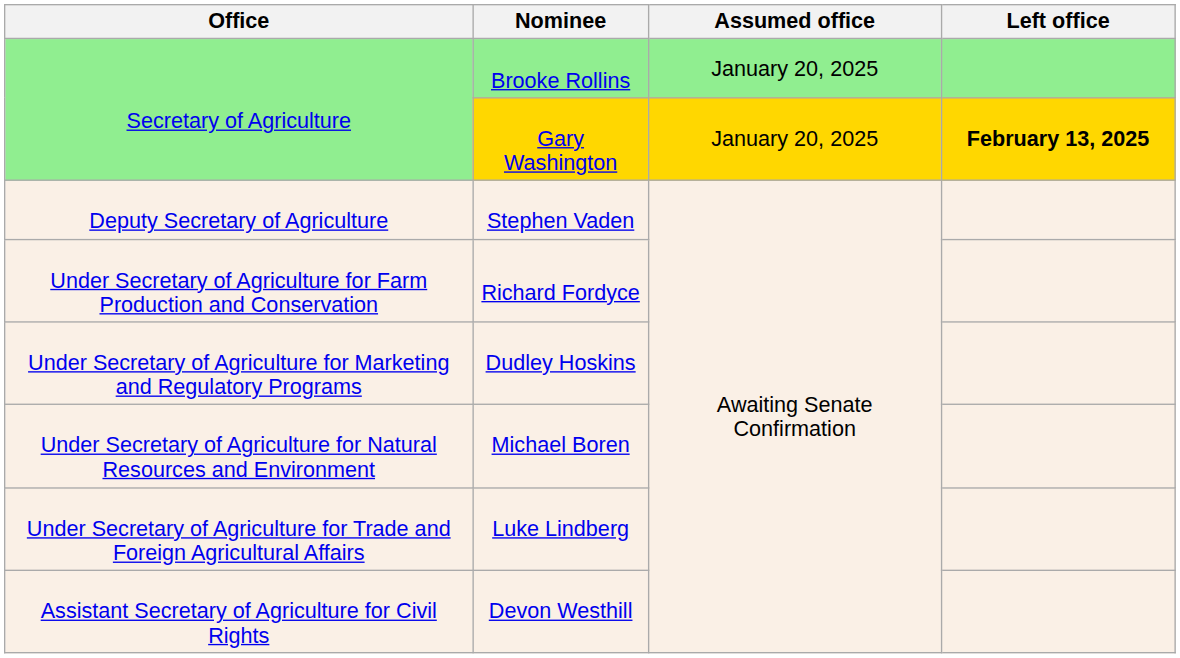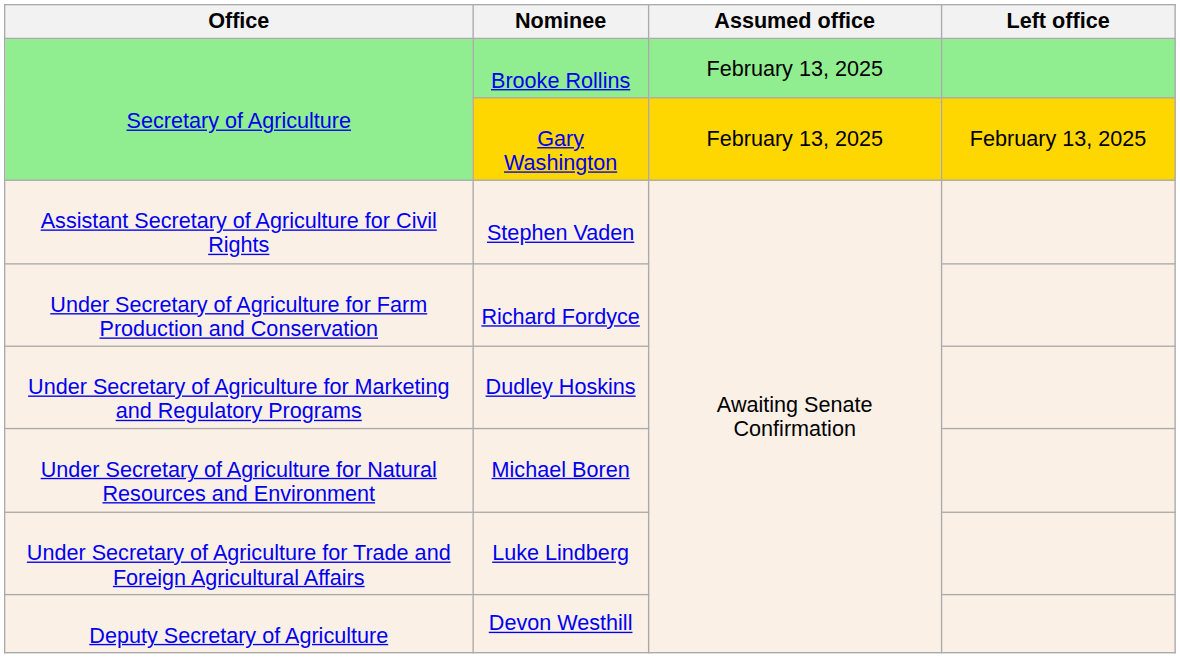 <table class="wikitable sortable" style="text-align:center">
 <tr>
 <th style="width:40%;">Office</th>
 <th style="width:15%;">Nominee</th>
 <th style="width:25%;" data-sort- type="date">Assumed office</th>
 <th style="width:20%;" data-sort- type="date">Left office</th>
 </tr>
 <tr style="background:lightgreen">
 <td rowspan="2"><br><a href='#'>Secretary of Agriculture</a></td>
 <td><br><a href='#'>Brooke Rollins</a></td>
-<td>January 20, 2025</td>
+<td>February 13, 2025</td>
 <td></td>
 </tr>
 <tr style="background:gold">
 <td><br><a href='#'>Gary Washington</a></td>
-<td>January 20, 2025</td>
-<td><strong>February 13, 2025</strong></td>
+<td>February 13, 2025</td>
+<td>February 13, 2025</td>
 </tr>
 <tr style="background:linen">
-<td><br><a href='#'>Deputy Secretary of Agriculture</a></td>
+<td><br><a href='#'>Assistant Secretary of Agriculture for Civil Rights</a></td>
 <td><br><a href='#'>Stephen Vaden</a></td>
 <td rowspan="6">Awaiting Senate Confirmation</td>
 <td></td>
 </tr>
 <tr style="background:linen">
 <td><br><a href='#'>Under Secretary of Agriculture for Farm Production and Conservation</a></td>
 <td><br><a href='#'>Richard Fordyce</a></td>
 <td></td>
 </tr>
 <tr style="background:linen">
 <td><br><a href='#'>Under Secretary of Agriculture for Marketing and Regulatory Programs</a></td>
 <td><a href='#'>Dudley Hoskins</a></td>
 <td></td>
 </tr>
 <tr style="background:linen">
 <td><br><a href='#'>Under Secretary of Agriculture for Natural Resources and Environment</a></td>
 <td><a href='#'>Michael Boren</a></td>
 <td></td>
 </tr>
 <tr style="background:linen">
 <td><br><a href='#'>Under Secretary of Agriculture for Trade and Foreign Agricultural Affairs</a></td>
 <td><a href='#'>Luke Lindberg</a></td>
 <td></td>
 </tr>
 <tr style="background:linen">
-<td><br><a href='#'>Assistant Secretary of Agriculture for Civil Rights</a></td>
+<td><br><a href='#'>Deputy Secretary of Agriculture</a></td>
 <td><a href='#'>Devon Westhill</a></td>
 <td></td>
 </tr>
 </table>
